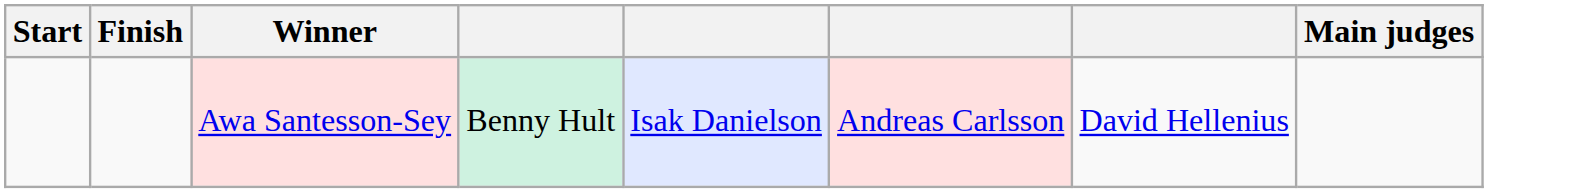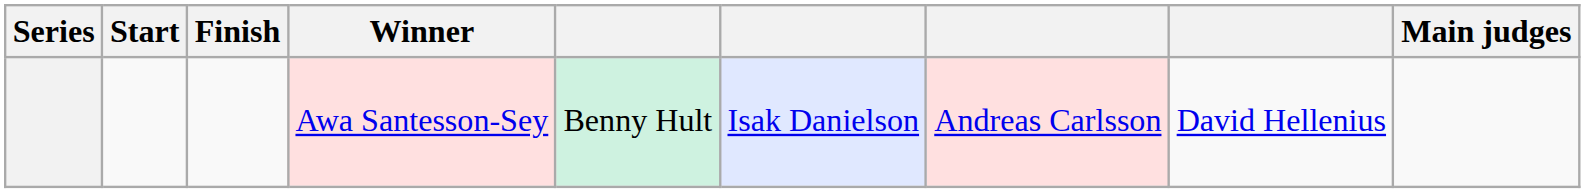 <table class="wikitable" style="font-size:85%;">
 <tr>
+<th scope="col">Series</th>
 <th scope="col">Start</th>
 <th scope="col">Finish</th>
 <th scope="col">Winner</th>
 <th scope="col"></th>
 <th scope="col"></th>
 <th scope="col"></th>
 <th scope="col"></th>
 <th scope="col">Main judges</th>
 </tr>
 <tr>
+<th scope="row"></th>
 <td></td>
 <td></td>
 <td bgcolor="FFE0E0"><a href='#'>Awa Santesson-Sey</a></td>
 <td bgcolor="CEF2E0">Benny Hult</td>
 <td bgcolor="E0E8FF"><a href='#'>Isak Danielson</a></td>
 <td bgcolor="FFE0E0"><a href='#'>Andreas Carlsson</a></td>
 <td rowspan="1"><a href='#'>David Hellenius</a></td>
 <td rowspan="1"><br><br><br></td>
 </tr>
 </table>
